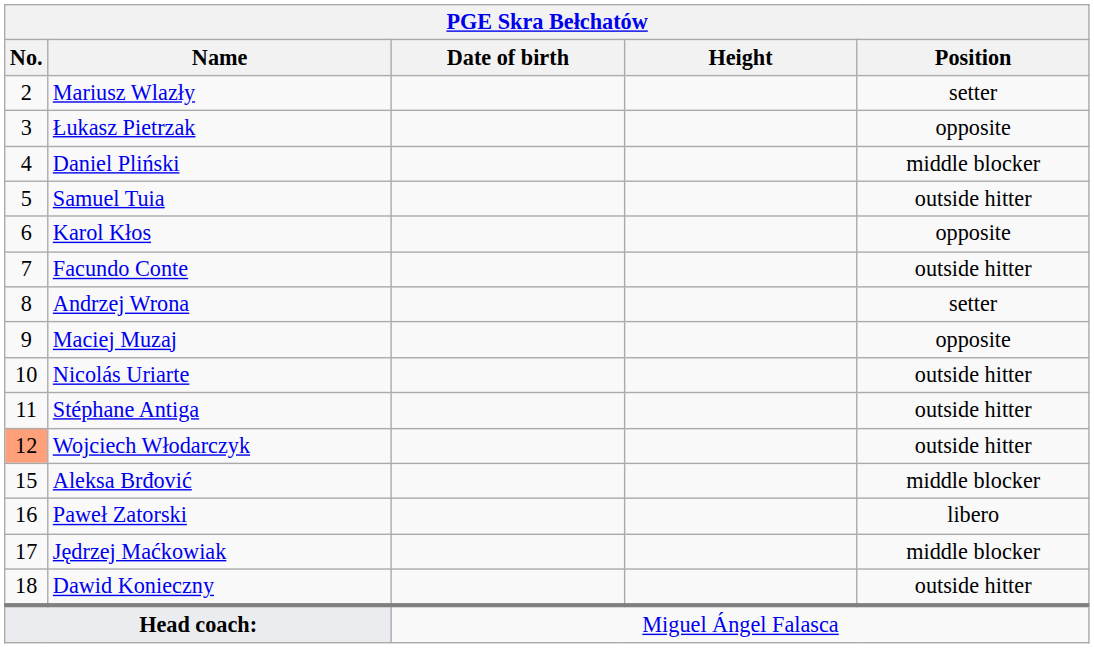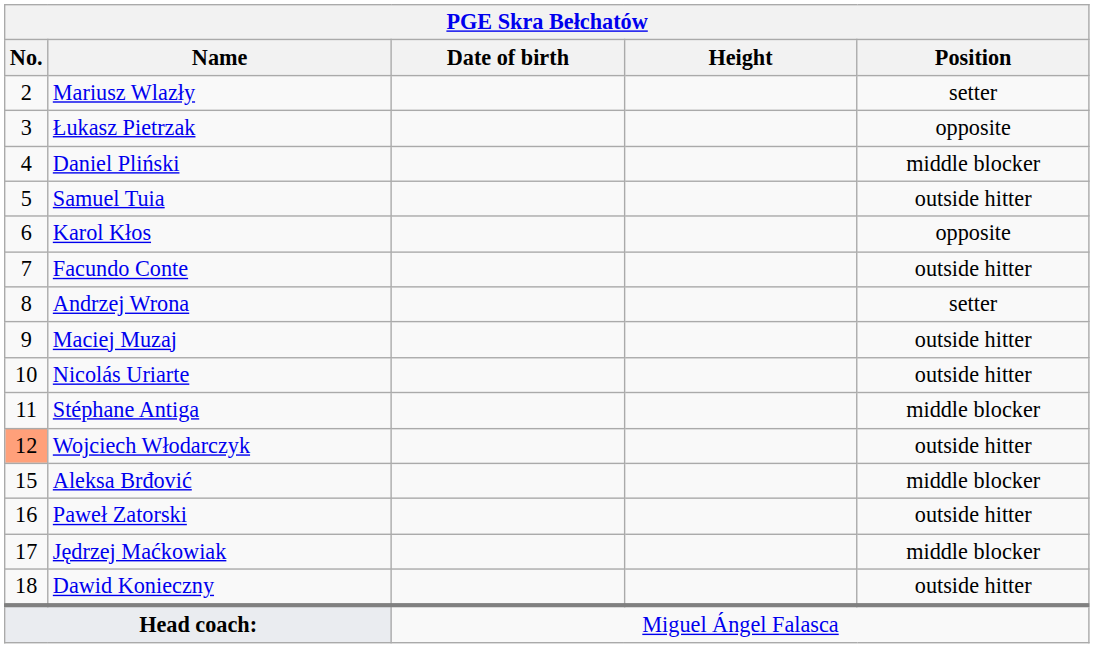 <table class="wikitable collapsible collapsed" style="font-size:100%; text-align:center">
 <tr>
 <th colspan=5 style="width:30em"><a href='#'>PGE Skra Bełchatów</a></th>
 </tr>
 <tr>
 <th>No.</th>
 <th style="width:15em">Name</th>
 <th style="width:10em">Date of birth</th>
 <th style="width:10em">Height</th>
 <th style="width:10em">Position</th>
 </tr>
 <tr>
 <td>2</td>
 <td align=left> <a href='#'>Mariusz Wlazły</a></td>
 <td align=right></td>
 <td></td>
 <td>setter</td>
 </tr>
 <tr>
 <td>3</td>
 <td align=left> <a href='#'>Łukasz Pietrzak</a></td>
 <td align=right></td>
 <td></td>
 <td>opposite</td>
 </tr>
 <tr>
 <td>4</td>
 <td align=left> <a href='#'>Daniel Pliński</a></td>
 <td align=right></td>
 <td></td>
 <td>middle blocker</td>
 </tr>
 <tr>
 <td>5</td>
 <td align=left> <a href='#'>Samuel Tuia</a></td>
 <td align=right></td>
 <td></td>
 <td>outside hitter</td>
 </tr>
 <tr>
 <td>6</td>
 <td align=left> <a href='#'>Karol Kłos</a></td>
 <td align=right></td>
 <td></td>
 <td>opposite</td>
 </tr>
 <tr>
 <td>7</td>
 <td align=left> <a href='#'>Facundo Conte</a></td>
 <td align=right></td>
 <td></td>
 <td>outside hitter</td>
 </tr>
 <tr>
 <td>8</td>
 <td align=left> <a href='#'>Andrzej Wrona</a></td>
 <td align=right></td>
 <td></td>
 <td>setter</td>
 </tr>
 <tr>
 <td>9</td>
 <td align=left> <a href='#'>Maciej Muzaj</a></td>
 <td align=right></td>
 <td></td>
-<td>opposite</td>
+<td>outside hitter</td>
 </tr>
 <tr>
 <td>10</td>
 <td align=left> <a href='#'>Nicolás Uriarte</a></td>
 <td align=right></td>
 <td></td>
 <td>outside hitter</td>
 </tr>
 <tr>
 <td>11</td>
 <td align=left> <a href='#'>Stéphane Antiga</a></td>
 <td align=right></td>
 <td></td>
-<td>outside hitter</td>
+<td>middle blocker</td>
 </tr>
 <tr>
 <td style="background: lightsalmon;">12</td>
 <td align=left> <a href='#'>Wojciech Włodarczyk</a></td>
 <td align=right></td>
 <td></td>
 <td>outside hitter</td>
 </tr>
 <tr>
 <td>15</td>
 <td align=left> <a href='#'>Aleksa Brđović</a></td>
 <td align=right></td>
 <td></td>
 <td>middle blocker</td>
 </tr>
 <tr>
 <td>16</td>
 <td align=left> <a href='#'>Paweł Zatorski</a></td>
 <td align=right></td>
 <td></td>
-<td>libero</td>
+<td>outside hitter</td>
 </tr>
 <tr>
 <td>17</td>
 <td align=left> <a href='#'>Jędrzej Maćkowiak</a></td>
 <td align=right></td>
 <td></td>
 <td>middle blocker</td>
 </tr>
 <tr>
 <td>18</td>
 <td align=left> <a href='#'>Dawid Konieczny</a></td>
 <td align=right></td>
 <td></td>
 <td>outside hitter</td>
 </tr>
 <tr style="border-top: 3px solid grey">
 <td colspan=2 style="background:#EAECF0"><strong>Head coach:</strong></td>
 <td colspan=3> <a href='#'>Miguel Ángel Falasca</a></td>
 </tr>
 </table>
